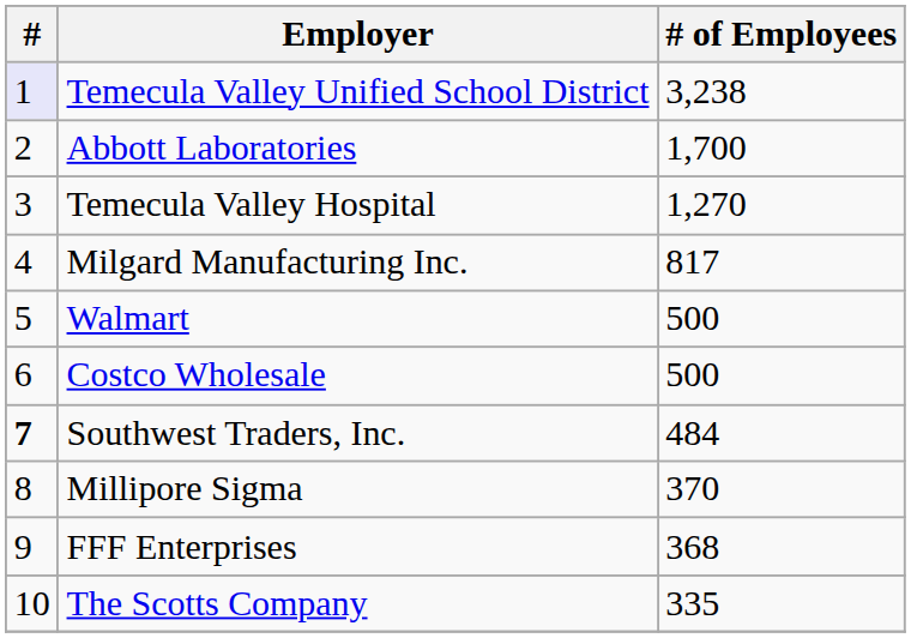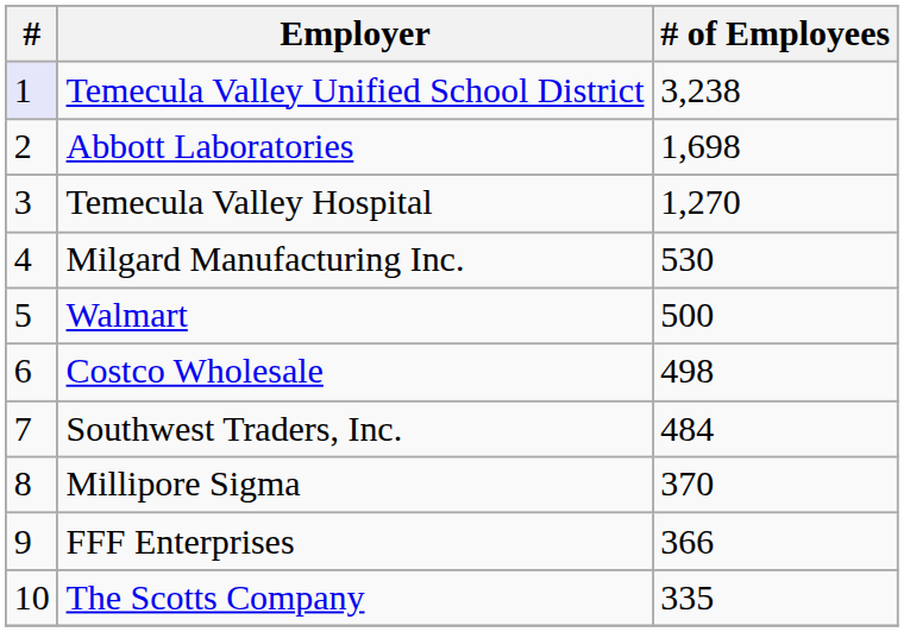 <table class="wikitable sortable" border="1">
 <tr>
 <th>#</th>
 <th>Employer</th>
 <th># of Employees</th>
 </tr>
 <tr>
 <td style="background: lavender;">1</td>
 <td><a href='#'>Temecula Valley Unified School District</a></td>
 <td>3,238</td>
 </tr>
 <tr>
 <td>2</td>
 <td><a href='#'>Abbott Laboratories</a></td>
-<td>1,700</td>
+<td>1,698</td>
 </tr>
 <tr>
 <td>3</td>
 <td>Temecula Valley Hospital</td>
 <td>1,270</td>
 </tr>
 <tr>
 <td>4</td>
 <td>Milgard Manufacturing Inc.</td>
-<td>817</td>
+<td>530</td>
 </tr>
 <tr>
 <td>5</td>
 <td><a href='#'>Walmart</a></td>
 <td>500</td>
 </tr>
 <tr>
 <td>6</td>
 <td><a href='#'>Costco Wholesale</a></td>
-<td>500</td>
+<td>498</td>
 </tr>
 <tr>
-<td><strong>7</strong></td>
+<td>7</td>
 <td>Southwest Traders, Inc.</td>
 <td>484</td>
 </tr>
 <tr>
 <td>8</td>
 <td>Millipore Sigma</td>
 <td>370</td>
 </tr>
 <tr>
 <td>9</td>
 <td>FFF Enterprises</td>
-<td>368</td>
+<td>366</td>
 </tr>
 <tr>
 <td>10</td>
 <td><a href='#'>The Scotts Company</a></td>
 <td>335</td>
 </tr>
 <tr>
 </tr>
 </table>
